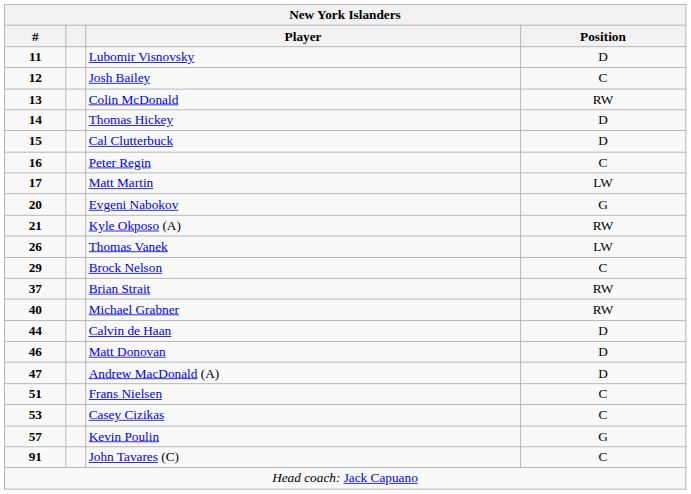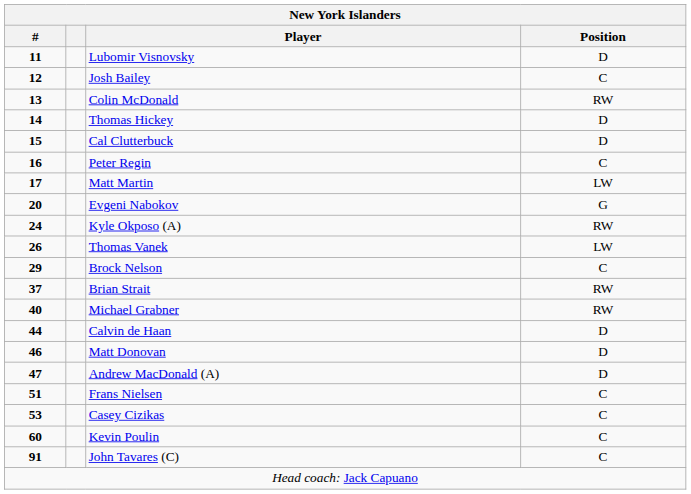 <table class="wikitable" style="width:65%; text-align:center;">
 <tr>
 <th colspan=4>New York Islanders</th>
 </tr>
 <tr>
 <th>#</th>
 <th></th>
 <th>Player</th>
 <th>Position</th>
 </tr>
 <tr>
 <td><strong>11</strong></td>
 <td align=center></td>
 <td align=left><a href='#'>Lubomir Visnovsky</a></td>
 <td>D</td>
 </tr>
 <tr>
 <td><strong>12</strong></td>
 <td align=center></td>
 <td align=left><a href='#'>Josh Bailey</a></td>
 <td>C</td>
 </tr>
 <tr>
 <td><strong>13</strong></td>
 <td align=center></td>
 <td align=left><a href='#'>Colin McDonald</a></td>
 <td>RW</td>
 </tr>
 <tr>
 <td><strong>14</strong></td>
 <td align=center></td>
 <td align=left><a href='#'>Thomas Hickey</a></td>
 <td>D</td>
 </tr>
 <tr>
 <td><strong>15</strong></td>
 <td align=center></td>
 <td align=left><a href='#'>Cal Clutterbuck</a></td>
 <td>D</td>
 </tr>
 <tr>
 <td><strong>16</strong></td>
 <td align=center></td>
 <td align=left><a href='#'>Peter Regin</a></td>
 <td>C</td>
 </tr>
 <tr>
 <td><strong>17</strong></td>
 <td align=center></td>
 <td align=left><a href='#'>Matt Martin</a></td>
 <td>LW</td>
 </tr>
 <tr>
 <td><strong>20</strong></td>
 <td align=center></td>
 <td align=left><a href='#'>Evgeni Nabokov</a></td>
 <td>G</td>
 </tr>
 <tr>
-<td><strong>21</strong></td>
+<td><strong>24</strong></td>
 <td align=center></td>
 <td align=left><a href='#'>Kyle Okposo</a> (A)</td>
 <td>RW</td>
 </tr>
 <tr>
 <td><strong>26</strong></td>
 <td align=center></td>
 <td align=left><a href='#'>Thomas Vanek</a></td>
 <td>LW</td>
 </tr>
 <tr>
 <td><strong>29</strong></td>
 <td align=center></td>
 <td align=left><a href='#'>Brock Nelson</a></td>
 <td>C</td>
 </tr>
 <tr>
 <td><strong>37</strong></td>
 <td align=center></td>
 <td align=left><a href='#'>Brian Strait</a></td>
 <td>RW</td>
 </tr>
 <tr>
 <td><strong>40</strong></td>
 <td align=center></td>
 <td align=left><a href='#'>Michael Grabner</a></td>
 <td>RW</td>
 </tr>
 <tr>
 <td><strong>44</strong></td>
 <td align=center></td>
 <td align=left><a href='#'>Calvin de Haan</a></td>
 <td>D</td>
 </tr>
 <tr>
 <td><strong>46</strong></td>
 <td align=center></td>
 <td align=left><a href='#'>Matt Donovan</a></td>
 <td>D</td>
 </tr>
 <tr>
 <td><strong>47</strong></td>
 <td align=center></td>
 <td align=left><a href='#'>Andrew MacDonald</a> (A)</td>
 <td>D</td>
 </tr>
 <tr>
 <td><strong>51</strong></td>
 <td align=center></td>
 <td align=left><a href='#'>Frans Nielsen</a></td>
 <td>C</td>
 </tr>
 <tr>
 <td><strong>53</strong></td>
 <td align=center></td>
 <td align=left><a href='#'>Casey Cizikas</a></td>
 <td>C</td>
 </tr>
 <tr>
-<td><strong>57</strong></td>
+<td><strong>60</strong></td>
 <td align=center></td>
 <td align=left><a href='#'>Kevin Poulin</a></td>
-<td>G</td>
+<td>C</td>
 </tr>
 <tr>
 <td><strong>91</strong></td>
 <td align=center></td>
 <td align=left><a href='#'>John Tavares</a> (C)</td>
 <td>C</td>
 </tr>
 <tr>
 <td colspan=4><em>Head coach:</em>  <a href='#'>Jack Capuano</a></td>
 </tr>
 </table>
